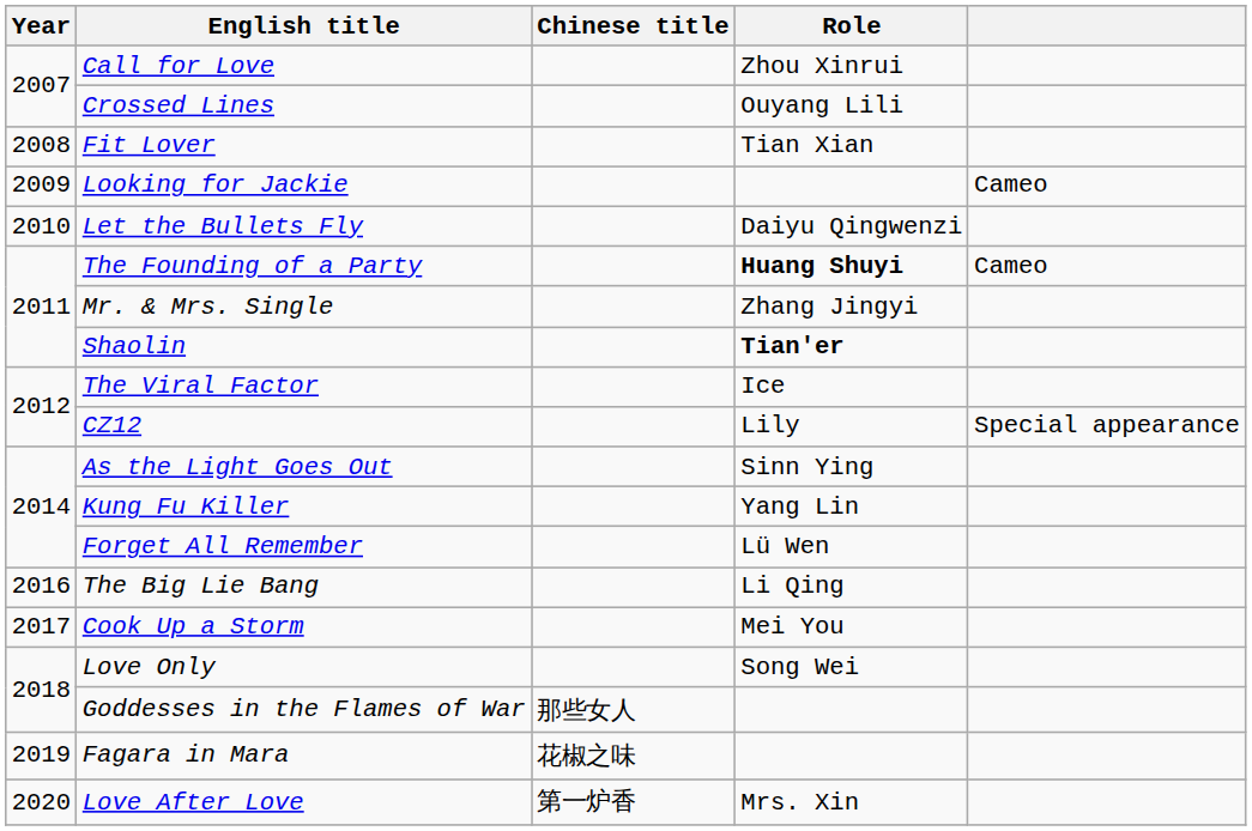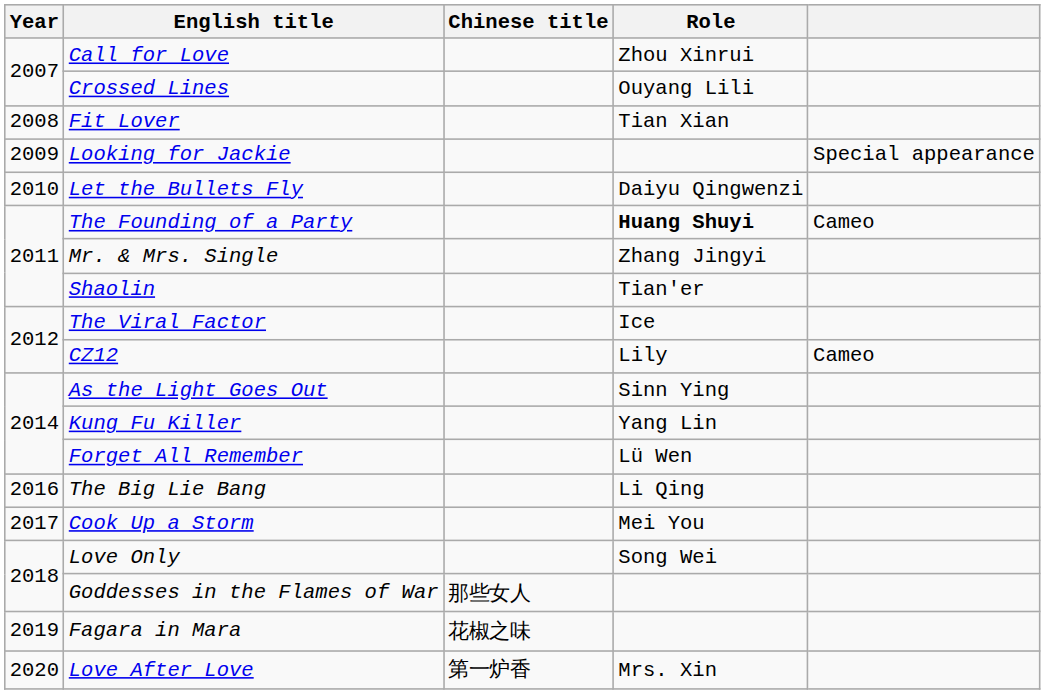 <table class="wikitable">
 <tr>
 <th>Year</th>
 <th>English title</th>
 <th>Chinese title</th>
 <th>Role</th>
 <th></th>
 </tr>
 <tr>
 <td rowspan="2">2007</td>
 <td><em><a href='#'>Call for Love</a></em></td>
 <td></td>
 <td>Zhou Xinrui</td>
 <td></td>
 </tr>
 <tr>
 <td><em><a href='#'>Crossed Lines</a></em></td>
 <td></td>
 <td>Ouyang Lili</td>
 <td></td>
 </tr>
 <tr>
 <td>2008</td>
 <td><em><a href='#'>Fit Lover</a></em></td>
 <td></td>
 <td>Tian Xian</td>
 <td></td>
 </tr>
 <tr>
 <td>2009</td>
 <td><em><a href='#'>Looking for Jackie</a></em></td>
 <td></td>
 <td></td>
-<td>Cameo</td>
+<td>Special appearance</td>
 </tr>
 <tr>
 <td>2010</td>
 <td><em><a href='#'>Let the Bullets Fly</a></em></td>
 <td></td>
 <td>Daiyu Qingwenzi</td>
 <td></td>
 </tr>
 <tr>
 <td rowspan="3">2011</td>
 <td><em><a href='#'>The Founding of a Party</a></em></td>
 <td></td>
 <td><strong>Huang Shuyi</strong></td>
 <td>Cameo</td>
 </tr>
 <tr>
 <td><em>Mr. & Mrs. Single</em></td>
 <td></td>
 <td>Zhang Jingyi</td>
 <td></td>
 </tr>
 <tr>
 <td><em><a href='#'>Shaolin</a></em></td>
 <td></td>
-<td><strong>Tian'er</strong></td>
+<td>Tian'er</td>
 <td></td>
 </tr>
 <tr>
 <td rowspan="2">2012</td>
 <td><em><a href='#'>The Viral Factor</a></em></td>
 <td></td>
 <td>Ice</td>
 <td></td>
 </tr>
 <tr>
 <td><em><a href='#'>CZ12</a></em></td>
 <td></td>
 <td>Lily</td>
-<td>Special appearance</td>
+<td>Cameo</td>
 </tr>
 <tr>
 <td rowspan="3">2014</td>
 <td><em><a href='#'>As the Light Goes Out</a></em></td>
 <td></td>
 <td>Sinn Ying</td>
 <td></td>
 </tr>
 <tr>
 <td><em><a href='#'>Kung Fu Killer</a></em></td>
 <td></td>
 <td>Yang Lin</td>
 <td></td>
 </tr>
 <tr>
 <td><em><a href='#'>Forget All Remember</a></em></td>
 <td></td>
 <td>Lü Wen</td>
 <td></td>
 </tr>
 <tr>
 <td>2016</td>
 <td><em>The Big Lie Bang</em></td>
 <td></td>
 <td>Li Qing</td>
 <td></td>
 </tr>
 <tr>
 <td>2017</td>
 <td><em><a href='#'>Cook Up a Storm</a></em></td>
 <td></td>
 <td>Mei You</td>
 <td></td>
 </tr>
 <tr>
 <td rowspan="2">2018</td>
 <td><em>Love Only</em></td>
 <td></td>
 <td>Song Wei</td>
 <td></td>
 </tr>
 <tr>
 <td><em>Goddesses in the Flames of War</em></td>
 <td>那些女人</td>
 <td></td>
 <td></td>
 </tr>
 <tr>
 <td>2019</td>
 <td><em>Fagara in Mara</em></td>
 <td>花椒之味</td>
 <td></td>
 <td></td>
 </tr>
 <tr>
 <td>2020</td>
 <td><em><a href='#'>Love After Love</a></em></td>
 <td>第一炉香</td>
 <td>Mrs. Xin</td>
 <td></td>
 </tr>
 </table>
